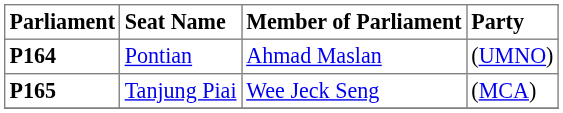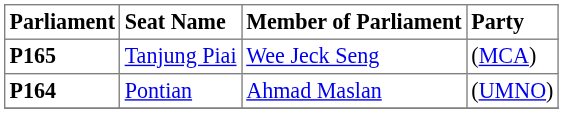 <table class="toccolours sortable" cellpadding="3" border="1" style="border-collapse:collapse; text-align: left;">
 <tr>
 <th align="center">Parliament</th>
 <th>Seat Name</th>
 <th>Member of Parliament</th>
 <th>Party</th>
 </tr>
 <tr>
+<th align="left">P165</th>
+<td><a href='#'>Tanjung Piai</a></td>
+<td><a href='#'>Wee Jeck Seng</a></td>
+<td> (<a href='#'>MCA</a>)</td>
+</tr>
+<tr>
 <th align="left">P164</th>
 <td><a href='#'>Pontian</a></td>
 <td><a href='#'>Ahmad Maslan</a></td>
 <td> (<a href='#'>UMNO</a>)</td>
 </tr>
 <tr>
-<th align="left">P165</th>
-<td><a href='#'>Tanjung Piai</a></td>
-<td><a href='#'>Wee Jeck Seng</a></td>
-<td> (<a href='#'>MCA</a>)</td>
-</tr>
-<tr>
 </tr>
 </table>
